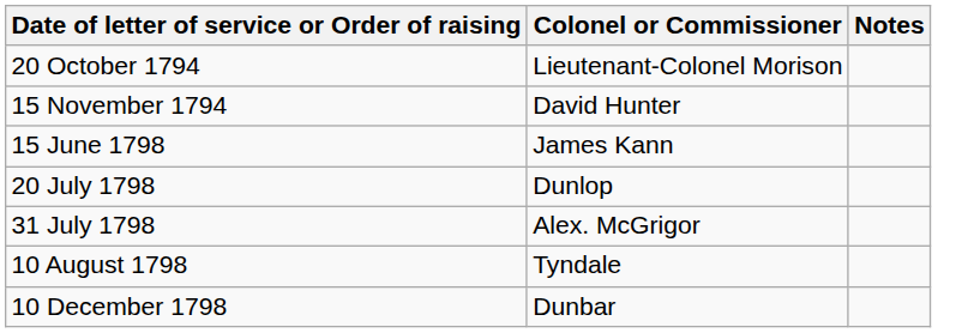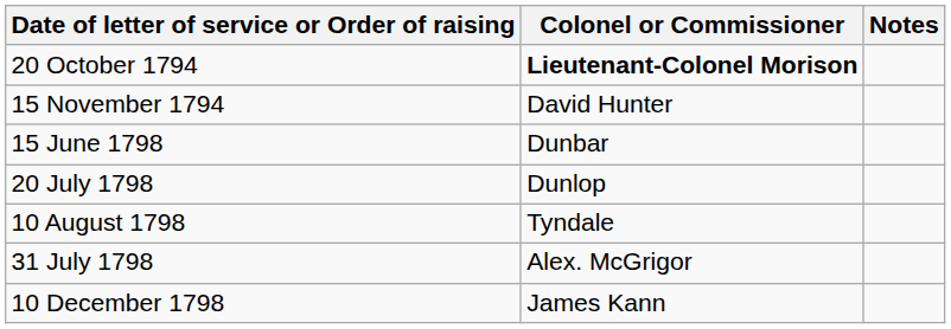 <table class="wikitable">
 <tr>
 <th>Date of letter of service or Order of raising</th>
 <th>Colonel or Commissioner</th>
 <th>Notes</th>
 </tr>
 <tr>
 <td>20 October 1794</td>
-<td>Lieutenant-Colonel Morison</td>
+<td><strong>Lieutenant-Colonel Morison</strong></td>
 <td></td>
 </tr>
 <tr>
 <td>15 November 1794</td>
 <td>David Hunter</td>
 <td></td>
 </tr>
 <tr>
 <td>15 June 1798</td>
-<td>James Kann</td>
+<td>Dunbar</td>
 <td></td>
 </tr>
 <tr>
 <td>20 July 1798</td>
 <td>Dunlop</td>
 <td></td>
 </tr>
 <tr>
+<td>10 August 1798</td>
+<td>Tyndale</td>
+<td></td>
+</tr>
+<tr>
 <td>31 July 1798</td>
 <td>Alex. McGrigor</td>
 <td></td>
 </tr>
 <tr>
-<td>10 August 1798</td>
-<td>Tyndale</td>
-<td></td>
-</tr>
-<tr>
 <td>10 December 1798</td>
-<td>Dunbar</td>
+<td>James Kann</td>
 <td></td>
 </tr>
 </table>
